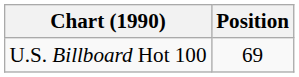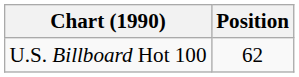 <table class="wikitable sortable">
 <tr>
 <th>Chart (1990)</th>
 <th>Position</th>
 </tr>
 <tr>
 <td align="left">U.S. <em>Billboard</em> Hot 100</td>
-<td align="center">69</td>
+<td align="center">62</td>
 </tr>
 </table>
